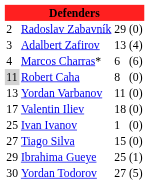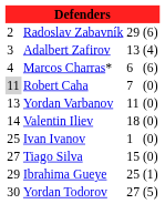 <table class="toccolours" border="0" cellpadding="2" cellspacing="0" align="left" style="margin:0.5em;">
 <tr>
 <th colspan="4" align="center" bgcolor="#FF2020"><span>Defenders</span></th>
 </tr>
 <tr>
 <td>2</td>
 <td> <a href='#'>Radoslav Zabavník</a></td>
 <td>29</td>
-<td>(0)</td>
+<td>(6)</td>
 </tr>
 <tr>
 <td>3</td>
 <td> <a href='#'>Adalbert Zafirov</a></td>
 <td>13</td>
 <td>(4)</td>
 </tr>
 <tr>
 <td>4</td>
 <td> <a href='#'>Marcos Charras</a>*</td>
 <td>6</td>
 <td>(6)</td>
 </tr>
 <tr>
 <td style="background: lightgrey;">11</td>
 <td> <a href='#'>Robert Caha</a></td>
-<td>8</td>
+<td>7</td>
 <td>(0)</td>
 </tr>
 <tr>
 <td>13</td>
 <td> <a href='#'>Yordan Varbanov</a></td>
 <td>11</td>
 <td>(0)</td>
 </tr>
 <tr>
-<td>17</td>
+<td>14</td>
 <td> <a href='#'>Valentin Iliev</a></td>
 <td>18</td>
 <td>(0)</td>
 </tr>
 <tr>
 <td>25</td>
 <td> <a href='#'>Ivan Ivanov</a></td>
 <td>1</td>
 <td>(0)</td>
 </tr>
 <tr>
 <td>27</td>
 <td> <a href='#'>Tiago Silva</a></td>
 <td>15</td>
 <td>(0)</td>
 </tr>
 <tr>
 <td>29</td>
 <td> <a href='#'>Ibrahima Gueye</a></td>
 <td>25</td>
 <td>(1)</td>
 </tr>
 <tr>
 <td>30</td>
 <td> <a href='#'>Yordan Todorov</a></td>
 <td>27</td>
 <td>(5)</td>
 </tr>
 <tr>
 </tr>
 </table>
